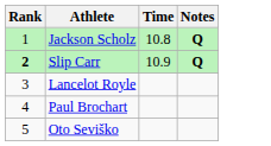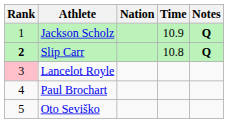 <table class="wikitable sortable" style="text-align:center">
 <tr>
 <th>Rank</th>
 <th>Athlete</th>
+<th>Nation</th>
 <th>Time</th>
 <th>Notes</th>
 </tr>
 <tr bgcolor=bbf3bb>
 <td>1</td>
 <td align="left"><a href='#'>Jackson Scholz</a></td>
-<td>10.8</td>
+<td align="left"></td>
+<td>10.9</td>
 <td><strong>Q</strong></td>
 </tr>
 <tr bgcolor=bbf3bb>
 <td><strong>2</strong></td>
 <td align="left"><a href='#'>Slip Carr</a></td>
-<td>10.9</td>
+<td align="left"></td>
+<td>10.8</td>
 <td><strong>Q</strong></td>
 </tr>
 <tr>
-<td>3</td>
+<td style="background: pink;">3</td>
 <td align="left"><a href='#'>Lancelot Royle</a></td>
+<td align="left"></td>
 <td></td>
 <td></td>
 </tr>
 <tr>
 <td>4</td>
 <td align="left"><a href='#'>Paul Brochart</a></td>
+<td align="left"></td>
 <td></td>
 <td></td>
 </tr>
 <tr>
 <td>5</td>
 <td align="left"><a href='#'>Oto Seviško</a></td>
+<td align="left"></td>
 <td></td>
 <td></td>
 </tr>
 </table>
